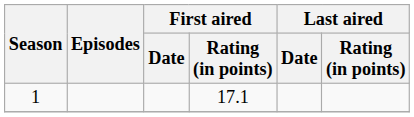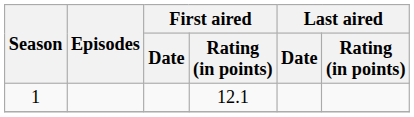 <table class="wikitable" style="text-align: center">
 <tr>
 <th scope="col" rowspan="2">Season</th>
 <th scope="col" rowspan="2" colspan="1">Episodes</th>
 <th scope="col" colspan="2">First aired</th>
 <th scope="col" colspan="2">Last aired</th>
 </tr>
 <tr>
 <th scope="col">Date</th>
 <th scope="col">Rating<br>(in points)</th>
 <th scope="col">Date</th>
 <th scope="col">Rating<br>(in points)</th>
 </tr>
 <tr>
 <td>1</td>
 <td></td>
 <td></td>
-<td>17.1</td>
+<td>12.1</td>
 <td></td>
 <td></td>
 </tr>
 <tr>
 </tr>
 </table>
